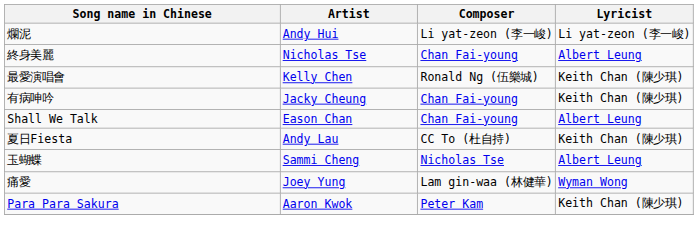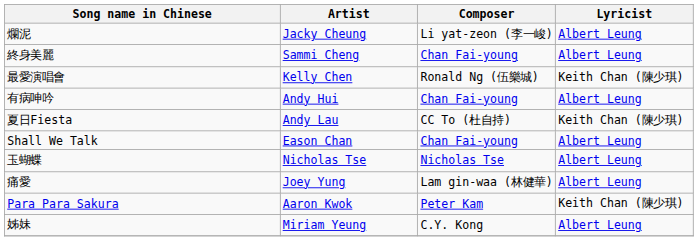 <table class="wikitable">
 <tr>
 <th width=40%>Song name in Chinese</th>
 <th width=20%>Artist</th>
 <th width=20%>Composer</th>
 <th width=20%>Lyricist</th>
 </tr>
 <tr>
 <td>爛泥</td>
-<td><a href='#'>Andy Hui</a></td>
+<td><a href='#'>Jacky Cheung</a></td>
 <td>Li yat-zeon (李一峻)</td>
-<td>Li yat-zeon (李一峻)</td>
+<td><a href='#'>Albert Leung</a></td>
 </tr>
 <tr>
 <td>終身美麗</td>
-<td><a href='#'>Nicholas Tse</a></td>
+<td><a href='#'>Sammi Cheng</a></td>
 <td><a href='#'>Chan Fai-young</a></td>
 <td><a href='#'>Albert Leung</a></td>
 </tr>
 <tr>
 <td>最愛演唱會</td>
 <td><a href='#'>Kelly Chen</a></td>
 <td>Ronald Ng (伍樂城)</td>
 <td>Keith Chan (陳少琪)</td>
 </tr>
 <tr>
 <td>有病呻吟</td>
-<td><a href='#'>Jacky Cheung</a></td>
-<td><a href='#'>Chan Fai-young</a></td>
-<td>Keith Chan (陳少琪)</td>
-</tr>
-<tr>
-<td>Shall We Talk</td>
-<td><a href='#'>Eason Chan</a></td>
+<td><a href='#'>Andy Hui</a></td>
 <td><a href='#'>Chan Fai-young</a></td>
 <td><a href='#'>Albert Leung</a></td>
 </tr>
 <tr>
 <td>夏日Fiesta</td>
 <td><a href='#'>Andy Lau</a></td>
 <td>CC To (杜自持)</td>
 <td>Keith Chan (陳少琪)</td>
 </tr>
 <tr>
+<td>Shall We Talk</td>
+<td><a href='#'>Eason Chan</a></td>
+<td><a href='#'>Chan Fai-young</a></td>
+<td><a href='#'>Albert Leung</a></td>
+</tr>
+<tr>
 <td>玉蝴蝶</td>
-<td><a href='#'>Sammi Cheng</a></td>
+<td><a href='#'>Nicholas Tse</a></td>
 <td><a href='#'>Nicholas Tse</a></td>
 <td><a href='#'>Albert Leung</a></td>
 </tr>
 <tr>
 <td>痛愛</td>
 <td><a href='#'>Joey Yung</a></td>
 <td>Lam gin-waa (林健華)</td>
-<td><a href='#'>Wyman Wong</a></td>
+<td><a href='#'>Albert Leung</a></td>
 </tr>
 <tr>
 <td><a href='#'>Para Para Sakura</a></td>
 <td><a href='#'>Aaron Kwok</a></td>
 <td><a href='#'>Peter Kam</a></td>
 <td>Keith Chan (陳少琪)</td>
 </tr>
 <tr>
+<td>姊妹</td>
+<td><a href='#'>Miriam Yeung</a></td>
+<td>C.Y. Kong</td>
+<td><a href='#'>Albert Leung</a></td>
+</tr>
+<tr>
 </tr>
 </table>
